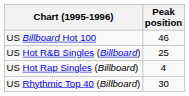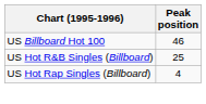 <table Class = "wikitable sortable">
 <tr>
 <th>Chart (1995-1996)</th>
 <th>Peak<br>position</th>
 </tr>
 <tr>
 <td>US <a href='#'><em>Billboard</em> Hot 100</a></td>
 <td align=center>46</td>
 </tr>
 <tr>
 <td>US <a href='#'>Hot R&B Singles</a> (<em><a href='#'>Billboard</a></em>)</td>
 <td align=center>25</td>
 </tr>
 <tr>
 <td>US <a href='#'>Hot Rap Singles</a> (<em>Billboard</em>)</td>
 <td align=center>4</td>
 </tr>
-<tr>
-<td>US <a href='#'>Rhythmic Top 40</a> (<em>Billboard</em>)</td>
-<td align=center>30</td>
-</tr>
 </table>
